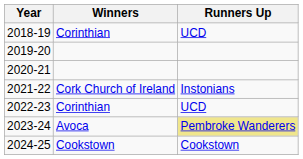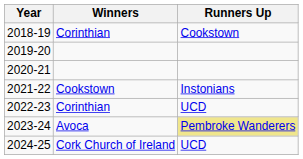 <table class="wikitable collapsible">
 <tr>
 <th>Year</th>
 <th>Winners</th>
 <th>Runners Up</th>
 </tr>
 <tr>
 <td>2018-19</td>
 <td><a href='#'>Corinthian</a></td>
-<td><a href='#'>UCD</a></td>
+<td><a href='#'>Cookstown</a></td>
 </tr>
 <tr>
 <td>2019-20</td>
 <td></td>
 </tr>
 <tr>
 <td>2020-21</td>
 <td></td>
 <td></td>
 </tr>
 <tr>
 <td>2021-22</td>
-<td><a href='#'>Cork Church of Ireland</a></td>
+<td><a href='#'>Cookstown</a></td>
 <td><a href='#'>Instonians</a></td>
 </tr>
 <tr>
 <td>2022-23</td>
 <td><a href='#'>Corinthian</a></td>
 <td><a href='#'>UCD</a></td>
 </tr>
 <tr>
 <td>2023-24</td>
 <td><a href='#'>Avoca</a></td>
 <td style="background: khaki;"><a href='#'>Pembroke Wanderers</a></td>
 </tr>
 <tr>
 <td>2024-25</td>
-<td><a href='#'>Cookstown</a></td>
-<td><a href='#'>Cookstown</a></td>
+<td><a href='#'>Cork Church of Ireland</a></td>
+<td><a href='#'>UCD</a></td>
 </tr>
 </table>
